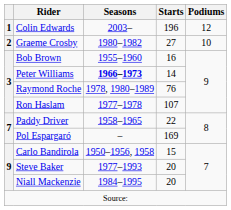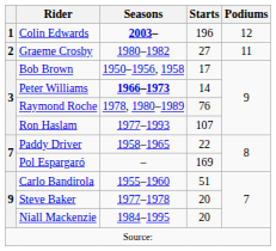 <table class="wikitable" style="text-align:center">
 <tr>
 <th></th>
 <th>Rider</th>
 <th>Seasons</th>
 <th>Starts</th>
 <th>Podiums</th>
 </tr>
 <tr>
 <th>1</th>
 <td align=left> <a href='#'>Colin Edwards</a></td>
-<td><a href='#'>2003</a>–</td>
+<td><strong><a href='#'>2003</a>–</strong></td>
 <td>196</td>
 <td>12</td>
 </tr>
 <tr>
 <th>2</th>
 <td align=left> <a href='#'>Graeme Crosby</a></td>
 <td><a href='#'>1980</a>–<a href='#'>1982</a></td>
 <td>27</td>
-<td>10</td>
+<td>11</td>
 </tr>
 <tr>
 <th rowspan=4>3</th>
 <td align=left> <a href='#'>Bob Brown</a></td>
-<td><a href='#'>1955</a>–<a href='#'>1960</a></td>
-<td>16</td>
+<td><a href='#'>1950</a>–<a href='#'>1956</a>, <a href='#'>1958</a></td>
+<td>17</td>
 <td rowspan=4>9</td>
 </tr>
 <tr>
 <td align=left> <a href='#'>Peter Williams</a></td>
 <td><strong><a href='#'>1966</a>–<a href='#'>1973</a></strong></td>
 <td>14</td>
 </tr>
 <tr>
 <td align=left> <a href='#'>Raymond Roche</a></td>
 <td><a href='#'>1978</a>, <a href='#'>1980</a>–<a href='#'>1989</a></td>
 <td>76</td>
 </tr>
 <tr>
 <td align=left> <a href='#'>Ron Haslam</a></td>
-<td><a href='#'>1977</a>–<a href='#'>1978</a></td>
+<td><a href='#'>1977</a>–<a href='#'>1993</a></td>
 <td>107</td>
 </tr>
 <tr>
 <th rowspan=2>7</th>
 <td align=left> <a href='#'>Paddy Driver</a></td>
 <td><a href='#'>1958</a>–<a href='#'>1965</a></td>
 <td>22</td>
 <td rowspan=2>8</td>
 </tr>
 <tr>
 <td align=left> <a href='#'>Pol Espargaró</a></td>
 <td>–</td>
 <td>169</td>
 </tr>
 <tr>
 <th rowspan=3>9</th>
 <td align=left> <a href='#'>Carlo Bandirola</a></td>
-<td><a href='#'>1950</a>–<a href='#'>1956</a>, <a href='#'>1958</a></td>
-<td>15</td>
+<td><a href='#'>1955</a>–<a href='#'>1960</a></td>
+<td>51</td>
 <td rowspan=3>7</td>
 </tr>
 <tr>
 <td align=left> <a href='#'>Steve Baker</a></td>
-<td><a href='#'>1977</a>–<a href='#'>1993</a></td>
+<td><a href='#'>1977</a>–<a href='#'>1978</a></td>
 <td>20</td>
 </tr>
 <tr>
 <td align=left> <a href='#'>Niall Mackenzie</a></td>
 <td><a href='#'>1984</a>–<a href='#'>1995</a></td>
 <td>20</td>
 </tr>
 <tr>
 <td colspan=5><small>Source:</small></td>
 </tr>
 </table>
